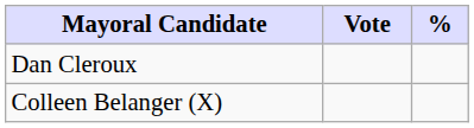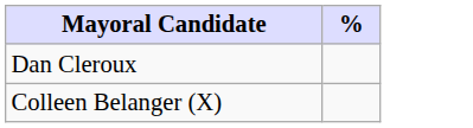 <table class="wikitable">
 <tr>
 <th style="background:#ddf; width:200px;">Mayoral Candidate</th>
-<th style="background:#ddf; width:50px;">Vote</th>
 <th style="background:#ddf; width:30px;">%</th>
 </tr>
 <tr>
 <td>Dan Cleroux</td>
 <td></td>
-<td></td>
 </tr>
 <tr>
 <td>Colleen Belanger (X)</td>
 <td></td>
-<td></td>
 </tr>
 </table>
